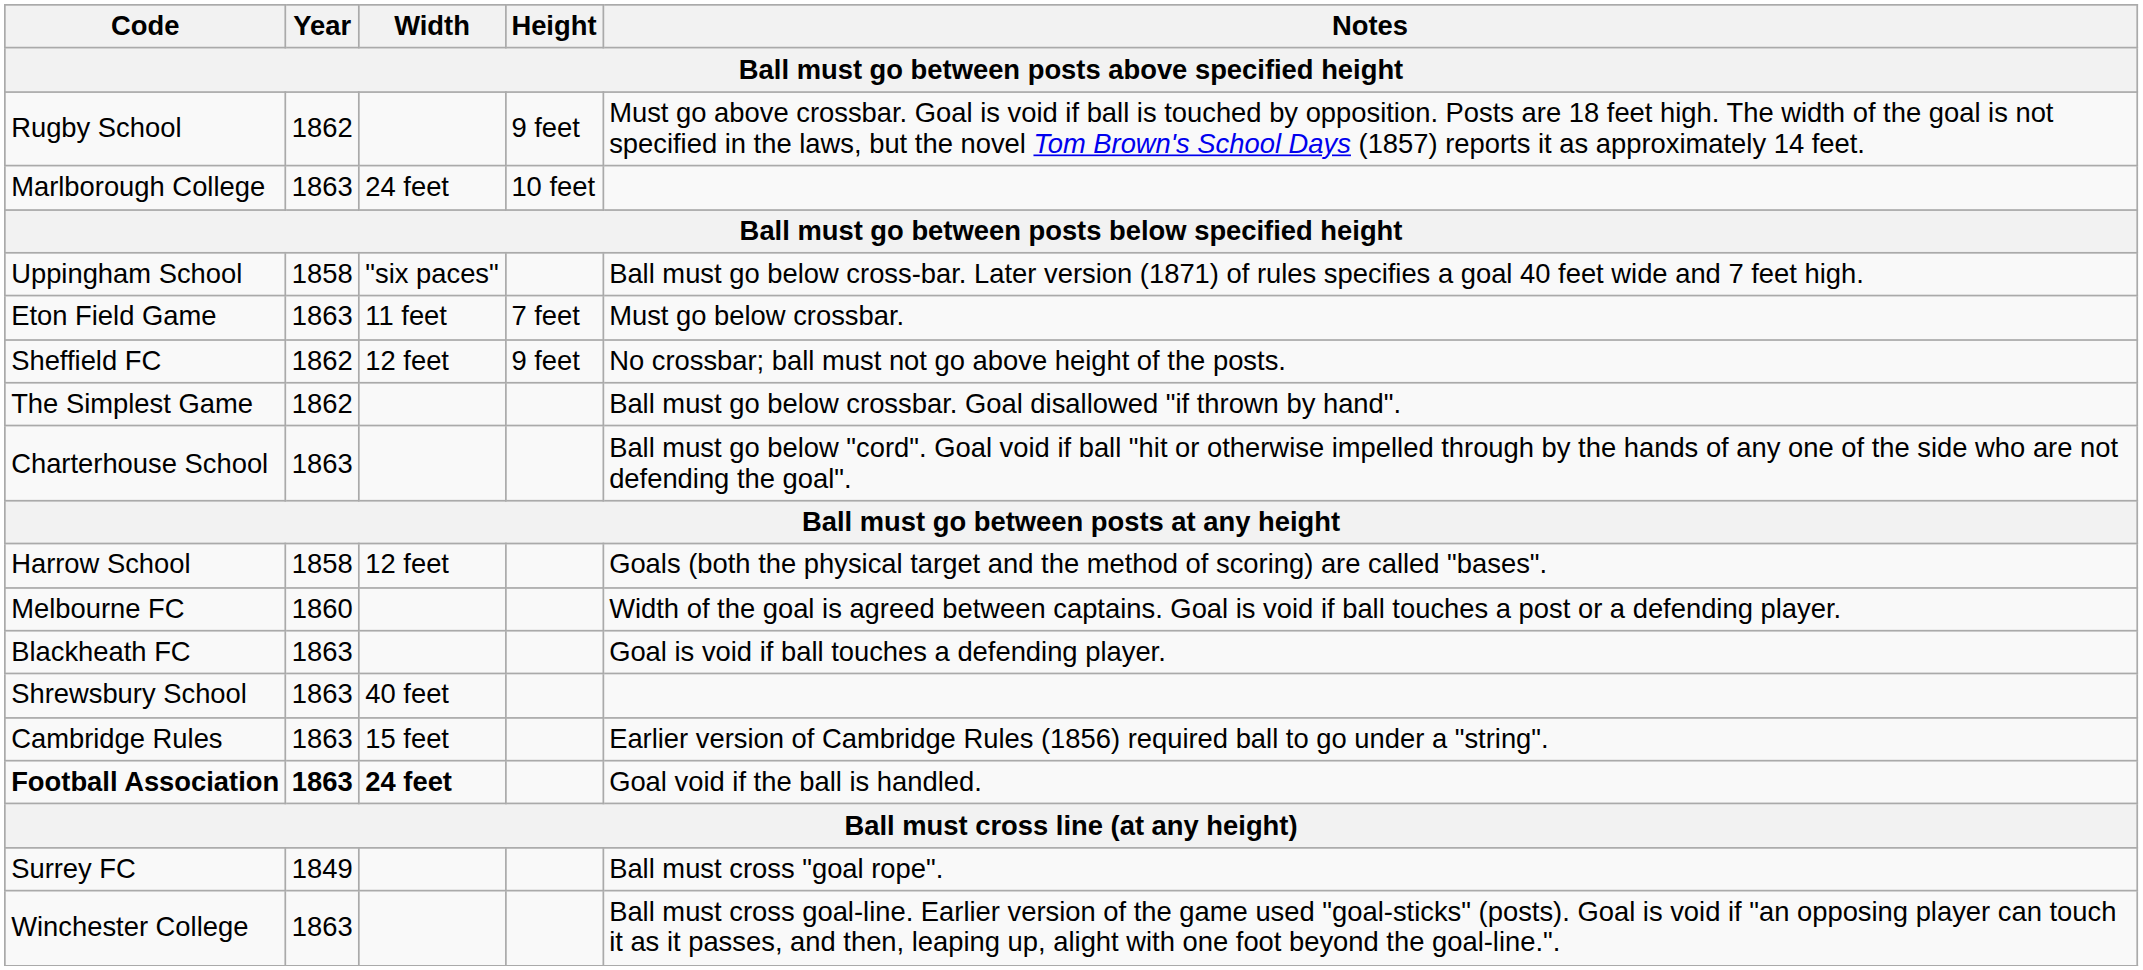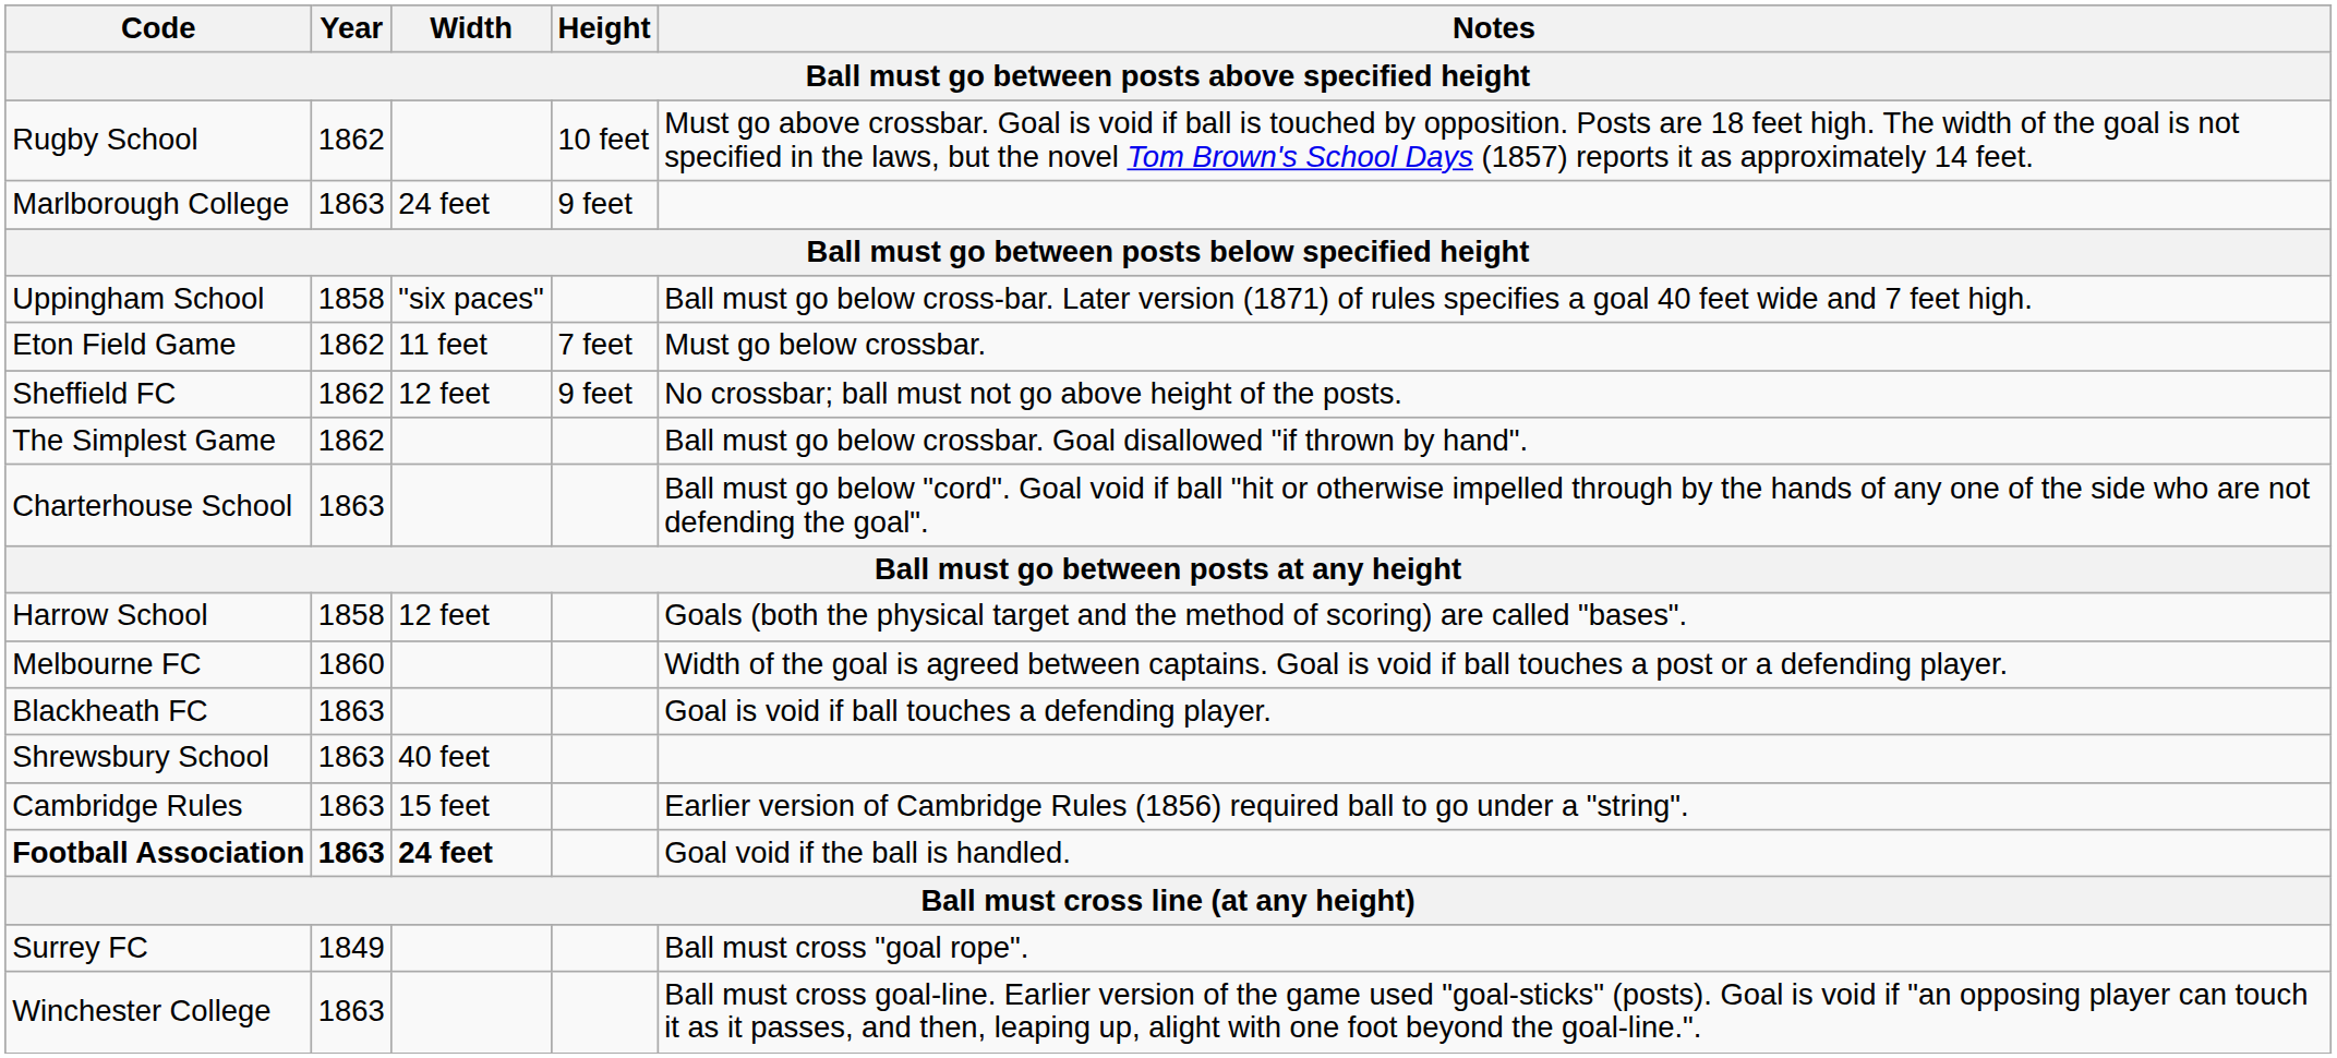 <table class="wikitable">
 <tr style="vertical-align: bottom;">
 <th>Code</th>
 <th>Year</th>
 <th>Width</th>
 <th>Height</th>
 <th>Notes</th>
 </tr>
 <tr>
 <th colspan="5" rowspan="1">Ball must go between posts above specified height</th>
 </tr>
 <tr>
 <td style="white-space:nowrap;">Rugby School</td>
 <td>1862</td>
 <td></td>
-<td style="white-space:nowrap;">9 feet</td>
+<td style="white-space:nowrap;">10 feet</td>
 <td>Must go above crossbar.  Goal is void if ball is touched by opposition.  Posts are 18 feet high. The width of the goal is not specified in the laws, but the novel <em><a href='#'>Tom Brown's School Days</a></em> (1857) reports it as approximately 14 feet.</td>
 </tr>
 <tr>
 <td style="white-space:nowrap;">Marlborough College</td>
 <td>1863</td>
 <td style="white-space:nowrap;">24 feet</td>
-<td style="white-space:nowrap;">10 feet</td>
+<td style="white-space:nowrap;">9 feet</td>
 <td></td>
 </tr>
 <tr>
 <th colspan="5" rowspan="1">Ball must go between posts below specified height</th>
 </tr>
 <tr>
 <td style="white-space:nowrap;">Uppingham School</td>
 <td style="white-space:nowrap;">1858</td>
 <td style="white-space:nowrap;">"six paces"</td>
 <td style="white-space:nowrap;"></td>
 <td>Ball must go below cross-bar.  Later version (1871) of rules specifies a goal 40 feet wide and 7 feet high.</td>
 </tr>
 <tr>
 <td style="white-space:nowrap;">Eton Field Game</td>
-<td style="white-space:nowrap;">1863</td>
+<td style="white-space:nowrap;">1862</td>
 <td style="white-space:nowrap;">11 feet</td>
 <td style="white-space:nowrap;">7 feet</td>
 <td>Must go below crossbar.</td>
 </tr>
 <tr>
 <td style="white-space:nowrap;">Sheffield FC</td>
 <td style="white-space:nowrap;">1862</td>
 <td style="white-space:nowrap;">12 feet</td>
 <td style="white-space:nowrap;">9 feet</td>
 <td>No crossbar; ball must not go above height of the posts.</td>
 </tr>
 <tr>
 <td style="white-space:nowrap;">The Simplest Game</td>
 <td style="white-space:nowrap;">1862</td>
 <td></td>
 <td></td>
 <td>Ball must go below crossbar.  Goal disallowed "if thrown by hand".</td>
 </tr>
 <tr>
 <td style="white-space:nowrap;">Charterhouse School</td>
 <td style="white-space:nowrap;">1863</td>
 <td></td>
 <td></td>
 <td>Ball must go below "cord".  Goal void if ball "hit or otherwise impelled through by the hands of any one of the side who are not defending the goal".</td>
 </tr>
 <tr>
 <th colspan="5" rowspan="1">Ball must go between posts at any height</th>
 </tr>
 <tr>
 <td style="white-space:nowrap;">Harrow School</td>
 <td style="white-space:nowrap;">1858</td>
 <td style="white-space:nowrap;">12 feet</td>
 <td></td>
 <td>Goals (both the physical target and the method of scoring) are called "bases".</td>
 </tr>
 <tr>
 <td style="white-space:nowrap;">Melbourne FC</td>
 <td style="white-space:nowrap;">1860</td>
 <td></td>
 <td></td>
 <td>Width of the goal is agreed between captains.  Goal is void if ball touches a post or a defending player.</td>
 </tr>
 <tr>
 <td style="white-space:nowrap;">Blackheath FC</td>
 <td style="white-space:nowrap;">1863</td>
 <td></td>
 <td></td>
 <td>Goal is void if ball touches a defending player.</td>
 </tr>
 <tr>
 <td style="white-space:nowrap;">Shrewsbury School</td>
 <td style="white-space:nowrap;">1863</td>
 <td style="white-space:nowrap;">40 feet</td>
 <td></td>
 <td></td>
 </tr>
 <tr>
 <td style="white-space:nowrap;">Cambridge Rules</td>
 <td style="white-space:nowrap;">1863</td>
 <td style="white-space:nowrap;">15 feet</td>
 <td></td>
 <td>Earlier version of Cambridge Rules (1856) required ball to go under a "string".</td>
 </tr>
 <tr>
 <td style="white-space:nowrap;"><strong>Football Association</strong></td>
 <td style="white-space:nowrap;"><strong>1863</strong></td>
 <td style="white-space:nowrap;"><strong>24 feet</strong></td>
 <td></td>
 <td>Goal void if the ball is handled.</td>
 </tr>
 <tr>
 <th colspan="5" rowspan="1">Ball must cross line (at any height)</th>
 </tr>
 <tr>
 <td style="white-space:nowrap;">Surrey FC</td>
 <td style="white-space:nowrap;">1849</td>
 <td></td>
 <td></td>
 <td>Ball must cross "goal rope".</td>
 </tr>
 <tr>
 <td style="white-space:nowrap;">Winchester College</td>
 <td style="white-space:nowrap;">1863</td>
 <td></td>
 <td></td>
 <td>Ball must cross goal-line.  Earlier version of the game used "goal-sticks" (posts).  Goal is void if "an opposing player can touch it as it passes, and then, leaping up, alight with one foot beyond the goal-line.".</td>
 </tr>
 <tr>
 </tr>
 </table>
